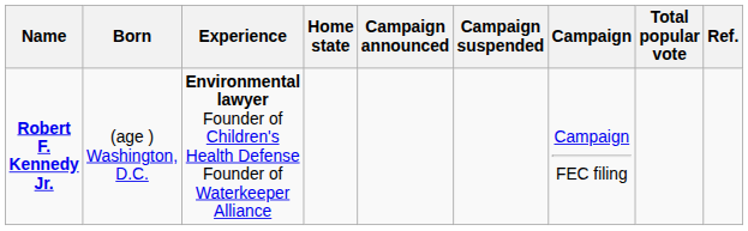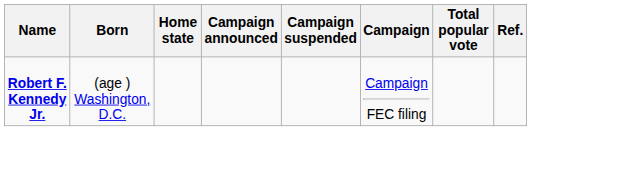 <table class="wikitable sortable" style="text-align:center;">
 <tr>
 <th>Name</th>
 <th>Born</th>
-<th>Experience</th>
 <th>Home state</th>
 <th>Campaign<br>announced</th>
 <th>Campaign<br>suspended</th>
 <th>Campaign</th>
 <th>Total popular vote</th>
 <th>Ref.</th>
 </tr>
 <tr>
 <td data-sort-value="Kennedy Jr, Robert F."><br><strong><a href='#'>Robert F.<br>Kennedy Jr.</a></strong></td>
 <td><br>(age )<br><a href='#'>Washington, D.C.</a></td>
-<td><strong>Environmental lawyer</strong><br>Founder of <a href='#'>Children's Health Defense</a><br>Founder of <a href='#'>Waterkeeper Alliance</a></td>
 <td></td>
 <td></td>
 <td><br></td>
 <td><br><a href='#'>Campaign</a><hr>FEC filing<br></td>
 <td></td>
 <td><br></td>
 </tr>
 </table>
